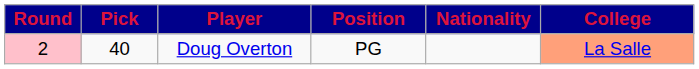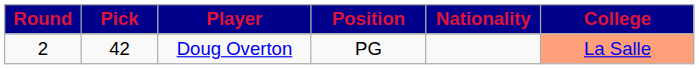 <table class="wikitable sortable sortable">
 <tr>
 <th style="background:#00008B; color:#DC143C; width:10%;">Round</th>
 <th style="background:#00008B; color:#DC143C; width:10%;">Pick</th>
 <th style="background:#00008B; color:#DC143C; width:20%;">Player</th>
 <th style="background:#00008B; color:#DC143C; width:15%;">Position</th>
 <th style="background:#00008B; color:#DC143C; width:15%;">Nationality</th>
 <th style="background:#00008B; color:#DC143C; width:20%;">College</th>
 </tr>
 <tr align="center">
-<td style="background: pink;">2</td>
-<td>40</td>
+<td>2</td>
+<td>42</td>
 <td><a href='#'>Doug Overton</a></td>
 <td>PG</td>
 <td></td>
 <td style="background: lightsalmon;"><a href='#'>La Salle</a></td>
 </tr>
 </table>
